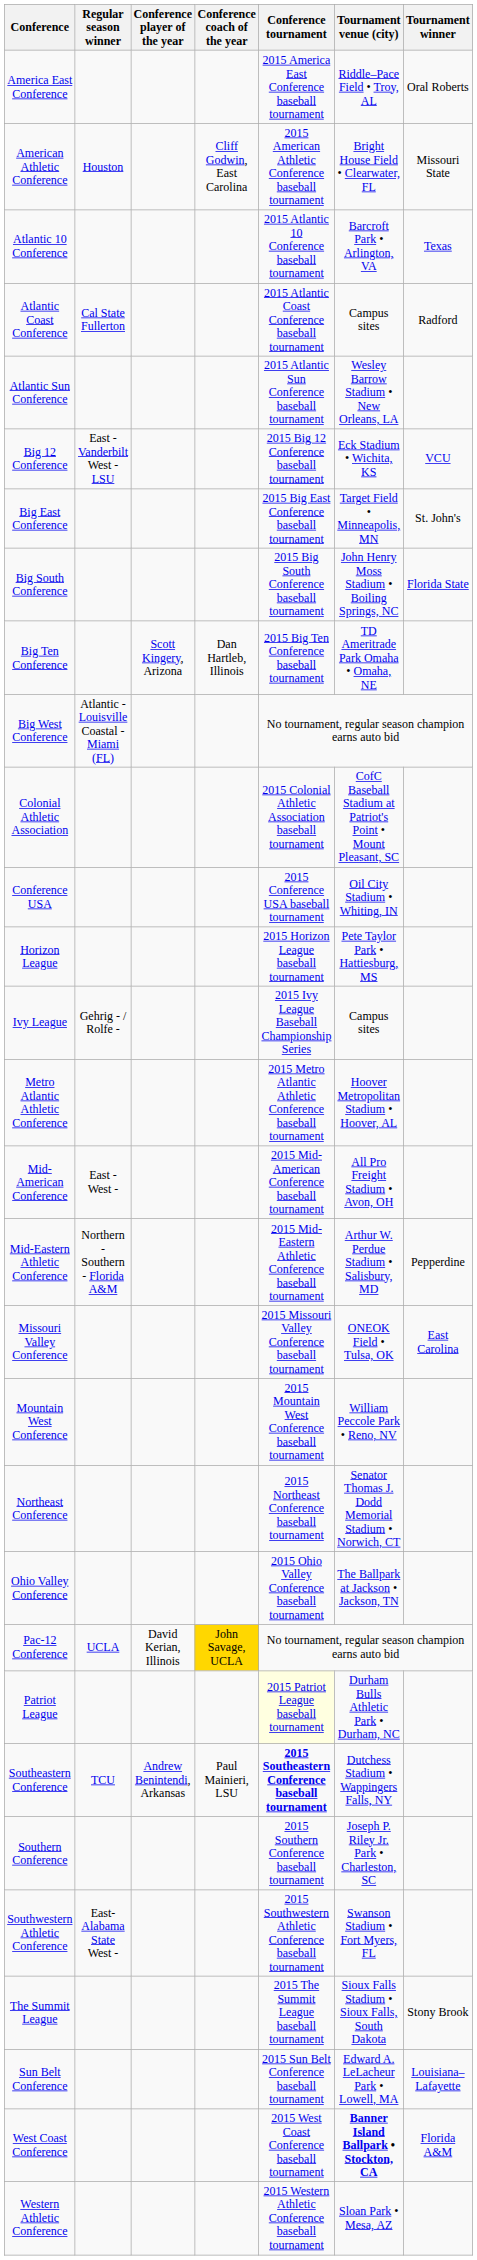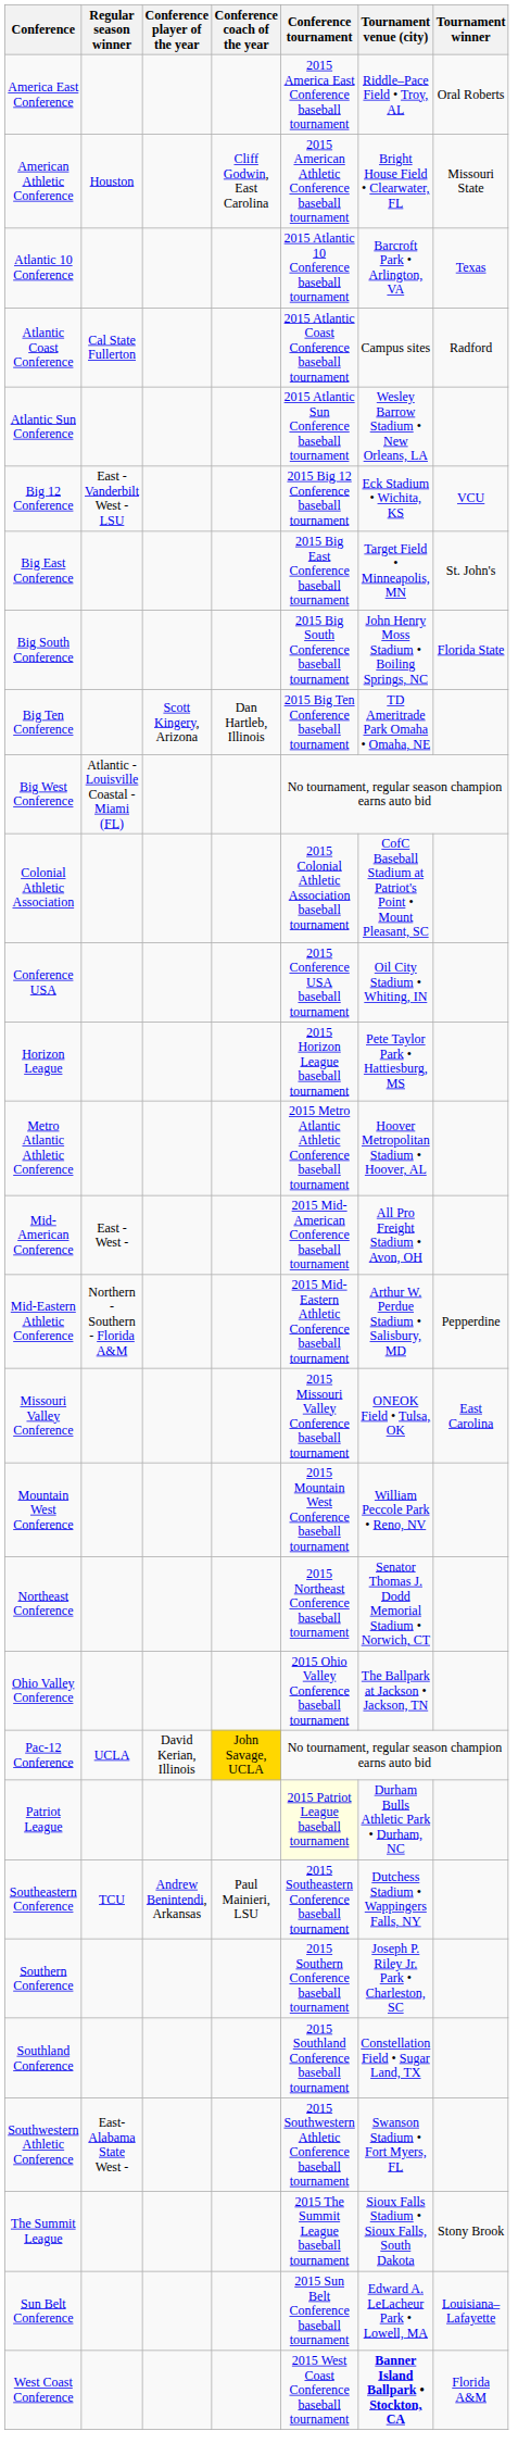 <table class="wikitable" style="text-align:center;">
 <tr>
 <th>Conference</th>
 <th>Regular<br>season winner</th>
 <th>Conference<br>player of the year</th>
 <th>Conference<br>coach of the year</th>
 <th>Conference<br>tournament</th>
 <th>Tournament<br>venue (city)</th>
 <th>Tournament<br>winner</th>
 </tr>
 <tr>
 <td><a href='#'>America East Conference</a></td>
 <td></td>
 <td></td>
 <td></td>
 <td><a href='#'>2015 America East Conference baseball tournament</a></td>
 <td><a href='#'>Riddle–Pace Field</a> • <a href='#'>Troy, AL</a></td>
 <td>Oral Roberts</td>
 </tr>
 <tr>
 <td><a href='#'>American Athletic Conference</a></td>
 <td><a href='#'>Houston</a></td>
 <td></td>
 <td><a href='#'>Cliff Godwin</a>, East Carolina</td>
 <td><a href='#'>2015 American Athletic Conference baseball tournament</a></td>
 <td><a href='#'>Bright House Field</a> • <a href='#'>Clearwater, FL</a></td>
 <td>Missouri State</td>
 </tr>
 <tr>
 <td><a href='#'>Atlantic 10 Conference</a></td>
 <td></td>
 <td></td>
 <td></td>
 <td><a href='#'>2015 Atlantic 10 Conference baseball tournament</a></td>
 <td><a href='#'>Barcroft Park</a> • <a href='#'>Arlington, VA</a></td>
 <td><a href='#'>Texas</a></td>
 </tr>
 <tr>
 <td><a href='#'>Atlantic Coast Conference</a></td>
 <td><a href='#'>Cal State Fullerton</a></td>
 <td></td>
 <td></td>
 <td><a href='#'>2015 Atlantic Coast Conference baseball tournament</a></td>
 <td>Campus sites</td>
 <td>Radford</td>
 </tr>
 <tr>
 <td><a href='#'>Atlantic Sun Conference</a></td>
 <td></td>
 <td></td>
 <td></td>
 <td><a href='#'>2015 Atlantic Sun Conference baseball tournament</a></td>
 <td><a href='#'>Wesley Barrow Stadium</a> • <a href='#'>New Orleans, LA</a></td>
 <td></td>
 </tr>
 <tr>
 <td><a href='#'>Big 12 Conference</a></td>
 <td>East - <a href='#'>Vanderbilt</a><br>West - <a href='#'>LSU</a></td>
 <td></td>
 <td></td>
 <td><a href='#'>2015 Big 12 Conference baseball tournament</a></td>
 <td><a href='#'>Eck Stadium</a> • <a href='#'>Wichita, KS</a></td>
 <td><a href='#'>VCU</a></td>
 </tr>
 <tr>
 <td><a href='#'>Big East Conference</a></td>
 <td></td>
 <td></td>
 <td></td>
 <td><a href='#'>2015 Big East Conference baseball tournament</a></td>
 <td><a href='#'>Target Field</a> • <a href='#'>Minneapolis, MN</a></td>
 <td>St. John's</td>
 </tr>
 <tr>
 <td><a href='#'>Big South Conference</a></td>
 <td></td>
 <td></td>
 <td></td>
 <td><a href='#'>2015 Big South Conference baseball tournament</a></td>
 <td><a href='#'>John Henry Moss Stadium</a> • <a href='#'>Boiling Springs, NC</a></td>
 <td><a href='#'>Florida State</a></td>
 </tr>
 <tr>
 <td><a href='#'>Big Ten Conference</a></td>
 <td></td>
 <td><a href='#'>Scott Kingery</a>, Arizona</td>
 <td>Dan Hartleb, Illinois</td>
 <td><a href='#'>2015 Big Ten Conference baseball tournament</a></td>
 <td><a href='#'>TD Ameritrade Park Omaha</a> • <a href='#'>Omaha, NE</a></td>
 <td></td>
 </tr>
 <tr>
 <td><a href='#'>Big West Conference</a></td>
 <td>Atlantic - <a href='#'>Louisville</a><br>Coastal - <a href='#'>Miami (FL)</a></td>
 <td></td>
 <td></td>
 <td colspan=3>No tournament, regular season champion earns auto bid</td>
 </tr>
 <tr>
 <td><a href='#'>Colonial Athletic Association</a></td>
 <td></td>
 <td></td>
 <td></td>
 <td><a href='#'>2015 Colonial Athletic Association baseball tournament</a></td>
 <td><a href='#'>CofC Baseball Stadium at Patriot's Point</a> • <a href='#'>Mount Pleasant, SC</a></td>
 <td></td>
 </tr>
 <tr>
 <td><a href='#'>Conference USA</a></td>
 <td></td>
 <td></td>
 <td></td>
 <td><a href='#'>2015 Conference USA baseball tournament</a></td>
 <td><a href='#'>Oil City Stadium</a> • <a href='#'>Whiting, IN</a></td>
 <td></td>
 </tr>
 <tr>
 <td><a href='#'>Horizon League</a></td>
 <td></td>
 <td></td>
 <td></td>
 <td><a href='#'>2015 Horizon League baseball tournament</a></td>
 <td><a href='#'>Pete Taylor Park</a> • <a href='#'>Hattiesburg, MS</a></td>
 <td></td>
 </tr>
 <tr>
-<td><a href='#'>Ivy League</a></td>
-<td>Gehrig - /<br>Rolfe - </td>
-<td></td>
-<td></td>
-<td><a href='#'>2015 Ivy League Baseball Championship Series</a></td>
-<td>Campus sites</td>
-<td></td>
-</tr>
-<tr>
 <td><a href='#'>Metro Atlantic Athletic Conference</a></td>
 <td></td>
 <td></td>
 <td></td>
 <td><a href='#'>2015 Metro Atlantic Athletic Conference baseball tournament</a></td>
 <td><a href='#'>Hoover Metropolitan Stadium</a> • <a href='#'>Hoover, AL</a></td>
 <td></td>
 </tr>
 <tr>
 <td><a href='#'>Mid-American Conference</a></td>
 <td>East - <br>West - </td>
 <td></td>
 <td></td>
 <td><a href='#'>2015 Mid-American Conference baseball tournament</a></td>
 <td><a href='#'>All Pro Freight Stadium</a> • <a href='#'>Avon, OH</a></td>
 <td></td>
 </tr>
 <tr>
 <td><a href='#'>Mid-Eastern Athletic Conference</a></td>
 <td>Northern - <br>Southern - <a href='#'>Florida A&M</a></td>
 <td></td>
 <td></td>
 <td><a href='#'>2015 Mid-Eastern Athletic Conference baseball tournament</a></td>
 <td><a href='#'>Arthur W. Perdue Stadium</a> • <a href='#'>Salisbury, MD</a></td>
 <td>Pepperdine</td>
 </tr>
 <tr>
 <td><a href='#'>Missouri Valley Conference</a></td>
 <td></td>
 <td></td>
 <td></td>
 <td><a href='#'>2015 Missouri Valley Conference baseball tournament</a></td>
 <td><a href='#'>ONEOK Field</a> • <a href='#'>Tulsa, OK</a></td>
 <td><a href='#'>East Carolina</a></td>
 </tr>
 <tr>
 <td><a href='#'>Mountain West Conference</a></td>
 <td></td>
 <td></td>
 <td></td>
 <td><a href='#'>2015 Mountain West Conference baseball tournament</a></td>
 <td><a href='#'>William Peccole Park</a> • <a href='#'>Reno, NV</a></td>
 <td></td>
 </tr>
 <tr>
 <td><a href='#'>Northeast Conference</a></td>
 <td></td>
 <td></td>
 <td></td>
 <td><a href='#'>2015 Northeast Conference baseball tournament</a></td>
 <td><a href='#'>Senator Thomas J. Dodd Memorial Stadium</a> • <a href='#'>Norwich, CT</a></td>
 <td></td>
 </tr>
 <tr>
 <td><a href='#'>Ohio Valley Conference</a></td>
 <td></td>
 <td></td>
 <td></td>
 <td><a href='#'>2015 Ohio Valley Conference baseball tournament</a></td>
 <td><a href='#'>The Ballpark at Jackson</a> • <a href='#'>Jackson, TN</a></td>
 <td></td>
 </tr>
 <tr>
 <td><a href='#'>Pac-12 Conference</a></td>
 <td><a href='#'>UCLA</a></td>
 <td>David Kerian, Illinois</td>
 <td style="background: gold;">John Savage, UCLA</td>
 <td colspan=3>No tournament, regular season champion earns auto bid</td>
 </tr>
 <tr>
 <td><a href='#'>Patriot League</a></td>
 <td></td>
 <td></td>
 <td></td>
 <td style="background: lightyellow;"><a href='#'>2015 Patriot League baseball tournament</a></td>
 <td><a href='#'>Durham Bulls Athletic Park</a> • <a href='#'>Durham, NC</a></td>
 <td></td>
 </tr>
 <tr>
 <td><a href='#'>Southeastern Conference</a></td>
 <td><a href='#'>TCU</a></td>
 <td><a href='#'>Andrew Benintendi</a>, Arkansas</td>
 <td>Paul Mainieri, LSU</td>
-<td><strong><a href='#'>2015 Southeastern Conference baseball tournament</a></strong></td>
+<td><a href='#'>2015 Southeastern Conference baseball tournament</a></td>
 <td><a href='#'>Dutchess Stadium</a> • <a href='#'>Wappingers Falls, NY</a></td>
 <td></td>
 </tr>
 <tr>
 <td><a href='#'>Southern Conference</a></td>
 <td></td>
 <td></td>
 <td></td>
 <td><a href='#'>2015 Southern Conference baseball tournament</a></td>
 <td><a href='#'>Joseph P. Riley Jr. Park</a> • <a href='#'>Charleston, SC</a></td>
+<td></td>
+</tr>
+<tr>
+<td><a href='#'>Southland Conference</a></td>
+<td></td>
+<td></td>
+<td></td>
+<td><a href='#'>2015 Southland Conference baseball tournament</a></td>
+<td><a href='#'>Constellation Field</a> • <a href='#'>Sugar Land, TX</a></td>
 <td></td>
 </tr>
 <tr>
 <td><a href='#'>Southwestern Athletic Conference</a></td>
 <td>East- <a href='#'>Alabama State</a><br>West - </td>
 <td></td>
 <td></td>
 <td><a href='#'>2015 Southwestern Athletic Conference baseball tournament</a></td>
 <td><a href='#'>Swanson Stadium</a> • <a href='#'>Fort Myers, FL</a></td>
 <td></td>
 </tr>
 <tr>
 <td><a href='#'>The Summit League</a></td>
 <td></td>
 <td></td>
 <td></td>
 <td><a href='#'>2015 The Summit League baseball tournament</a></td>
 <td><a href='#'>Sioux Falls Stadium</a> • <a href='#'>Sioux Falls, South Dakota</a></td>
 <td>Stony Brook</td>
 </tr>
 <tr>
 <td><a href='#'>Sun Belt Conference</a></td>
 <td></td>
 <td></td>
 <td></td>
 <td><a href='#'>2015 Sun Belt Conference baseball tournament</a></td>
 <td><a href='#'>Edward A. LeLacheur Park</a> • <a href='#'>Lowell, MA</a></td>
 <td><a href='#'>Louisiana–Lafayette</a></td>
 </tr>
 <tr>
 <td><a href='#'>West Coast Conference</a></td>
 <td></td>
 <td></td>
 <td></td>
 <td><a href='#'>2015 West Coast Conference baseball tournament</a></td>
 <td><strong><a href='#'>Banner Island Ballpark</a> • <a href='#'>Stockton, CA</a></strong></td>
 <td><a href='#'>Florida A&M</a></td>
 </tr>
-<tr>
-<td><a href='#'>Western Athletic Conference</a></td>
-<td></td>
-<td></td>
-<td></td>
-<td><a href='#'>2015 Western Athletic Conference baseball tournament</a></td>
-<td><a href='#'>Sloan Park</a> • <a href='#'>Mesa, AZ</a></td>
-<td></td>
-</tr>
 </table>
